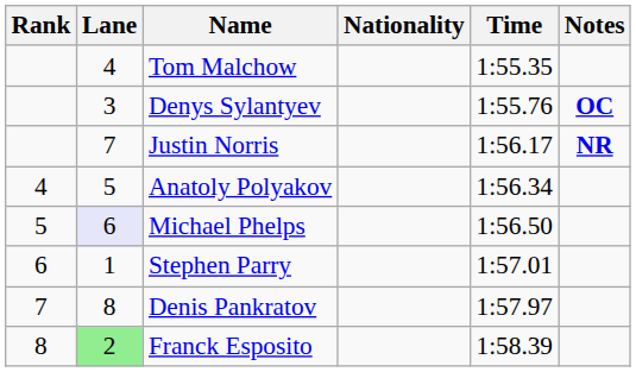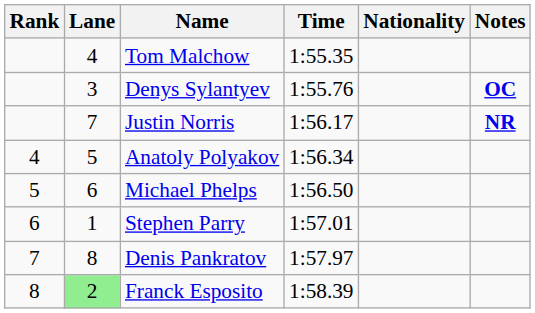 <table class="wikitable sortable" style="text-align:center">
 <tr>
 <th>Rank</th>
 <th>Lane</th>
 <th>Name</th>
+<th>Time</th>
 <th>Nationality</th>
-<th>Time</th>
 <th>Notes</th>
 </tr>
 <tr>
 <td></td>
 <td>4</td>
 <td align=left><a href='#'>Tom Malchow</a></td>
+<td>1:55.35</td>
 <td align=left></td>
-<td>1:55.35</td>
 <td></td>
 </tr>
 <tr>
 <td></td>
 <td>3</td>
 <td align=left><a href='#'>Denys Sylantyev</a></td>
+<td>1:55.76</td>
 <td align=left></td>
-<td>1:55.76</td>
 <td><strong><a href='#'>OC</a></strong></td>
 </tr>
 <tr>
 <td></td>
 <td>7</td>
 <td align=left><a href='#'>Justin Norris</a></td>
+<td>1:56.17</td>
 <td align=left></td>
-<td>1:56.17</td>
 <td><strong><a href='#'>NR</a></strong></td>
 </tr>
 <tr>
 <td>4</td>
 <td>5</td>
 <td align=left><a href='#'>Anatoly Polyakov</a></td>
+<td>1:56.34</td>
 <td align=left></td>
-<td>1:56.34</td>
 <td></td>
 </tr>
 <tr>
 <td>5</td>
-<td style="background: lavender;">6</td>
+<td>6</td>
 <td align=left><a href='#'>Michael Phelps</a></td>
+<td>1:56.50</td>
 <td align=left></td>
-<td>1:56.50</td>
 <td></td>
 </tr>
 <tr>
 <td>6</td>
 <td>1</td>
 <td align=left><a href='#'>Stephen Parry</a></td>
+<td>1:57.01</td>
 <td align=left></td>
-<td>1:57.01</td>
 <td></td>
 </tr>
 <tr>
 <td>7</td>
 <td>8</td>
 <td align=left><a href='#'>Denis Pankratov</a></td>
+<td>1:57.97</td>
 <td align=left></td>
-<td>1:57.97</td>
 <td></td>
 </tr>
 <tr>
 <td>8</td>
 <td style="background: lightgreen;">2</td>
 <td align=left><a href='#'>Franck Esposito</a></td>
+<td>1:58.39</td>
 <td align=left></td>
-<td>1:58.39</td>
 <td></td>
 </tr>
 </table>
